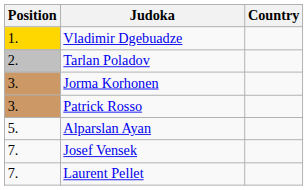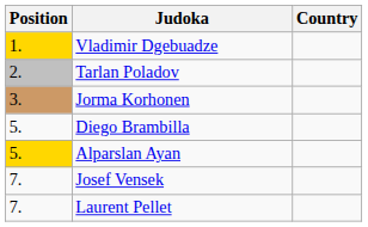 <table class=wikitable>
 <tr>
 <th width=10>Position</th>
 <th width=200>Judoka</th>
 <th width=10>Country</th>
 </tr>
 <tr>
 <td bgcolor=gold>1.</td>
 <td><a href='#'>Vladimir Dgebuadze</a></td>
 <td></td>
 </tr>
 <tr>
 <td bgcolor=silver>2.</td>
 <td><a href='#'>Tarlan Poladov</a></td>
 <td></td>
 </tr>
 <tr>
 <td bgcolor=CC9966>3.</td>
 <td><a href='#'>Jorma Korhonen</a></td>
 <td></td>
 </tr>
 <tr>
-<td bgcolor=CC9966>3.</td>
-<td><a href='#'>Patrick Rosso</a></td>
+<td>5.</td>
+<td><a href='#'>Diego Brambilla</a></td>
 <td></td>
 </tr>
 <tr>
-<td>5.</td>
+<td style="background: gold;">5.</td>
 <td><a href='#'>Alparslan Ayan</a></td>
 <td></td>
 </tr>
 <tr>
 <td>7.</td>
 <td><a href='#'>Josef Vensek</a></td>
 <td></td>
 </tr>
 <tr>
 <td>7.</td>
 <td><a href='#'>Laurent Pellet</a></td>
 <td></td>
 </tr>
 </table>
